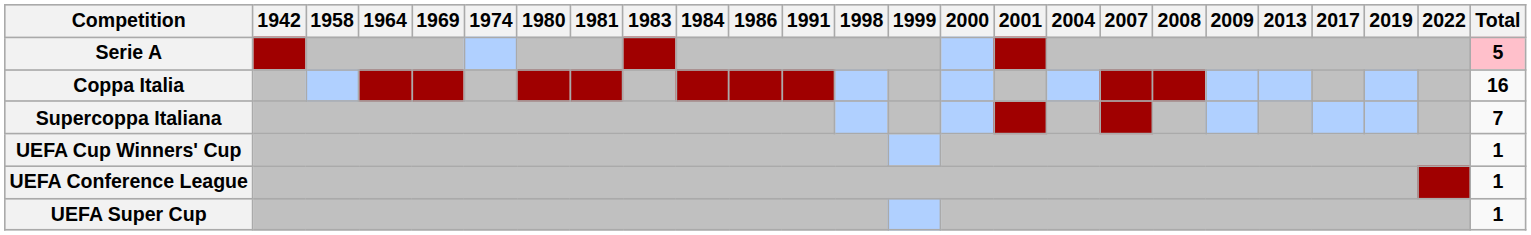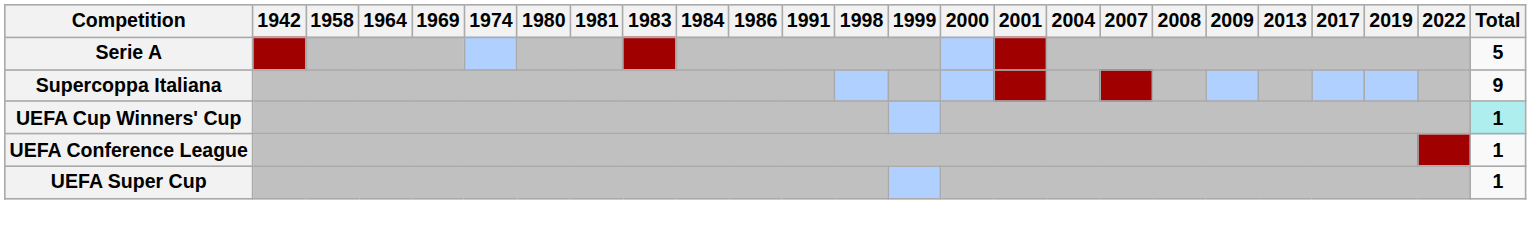 <table class="wikitable" style="text-align:center; font-size: 12px">
 <tr>
 <th>Competition</th>
 <th>1942</th>
 <th>1958</th>
 <th>1964</th>
 <th>1969</th>
 <th>1974</th>
 <th>1980</th>
 <th>1981</th>
 <th>1983</th>
 <th>1984</th>
 <th>1986</th>
 <th>1991</th>
 <th>1998</th>
 <th>1999</th>
 <th>2000</th>
 <th>2001</th>
 <th>2004</th>
 <th>2007</th>
 <th>2008</th>
 <th>2009</th>
 <th>2013</th>
 <th>2017</th>
 <th>2019</th>
 <th>2022</th>
 <th>Total</th>
 </tr>
 <tr>
 <th>Serie A</th>
 <td bgcolor=#A00000></td>
 <td colspan=3 rowspan=1 bgcolor=#C0C0C0></td>
 <td bgcolor=#B0d0ff></td>
 <td colspan=2 rowspan=1 bgcolor=#C0C0C0></td>
 <td bgcolor=#A00000></td>
 <td colspan=5 rowspan=1 bgcolor=#C0C0C0></td>
 <td bgcolor=#B0d0ff></td>
 <td bgcolor=#A00000></td>
 <td colspan=8 rowspan=1 bgcolor=#C0C0C0></td>
-<td style="background: pink;"><strong>5</strong></td>
-</tr>
-<tr>
-<th>Coppa Italia</th>
-<td bgcolor=#C0C0C0></td>
-<td bgcolor=#B0d0ff></td>
-<td bgcolor=#A00000></td>
-<td bgcolor=#A00000></td>
-<td bgcolor=#C0C0C0></td>
-<td bgcolor=#A00000></td>
-<td bgcolor=#A00000></td>
-<td bgcolor=#C0C0C0></td>
-<td bgcolor=#A00000></td>
-<td bgcolor=#A00000></td>
-<td bgcolor=#A00000></td>
-<td bgcolor=#B0d0ff></td>
-<td bgcolor=#C0C0C0></td>
-<td bgcolor=#B0d0ff></td>
-<td bgcolor=#C0C0C0></td>
-<td bgcolor=#B0d0ff></td>
-<td bgcolor=#A00000></td>
-<td bgcolor=#A00000></td>
-<td bgcolor=#B0d0ff></td>
-<td bgcolor=#B0d0ff></td>
-<td bgcolor=#C0C0C0></td>
-<td bgcolor=#B0d0ff></td>
-<td bgcolor=#C0C0C0></td>
-<td><strong>16</strong></td>
+<td><strong>5</strong></td>
 </tr>
 <tr>
 <th>Supercoppa Italiana</th>
 <td colspan=11 rowspan=1 bgcolor=#C0C0C0></td>
 <td bgcolor=#B0d0ff></td>
 <td bgcolor=#C0C0C0></td>
 <td bgcolor=#B0d0ff></td>
 <td bgcolor=#A00000></td>
 <td bgcolor=#C0C0C0></td>
 <td bgcolor=#A00000></td>
 <td bgcolor=#C0C0C0></td>
 <td bgcolor=#B0d0ff></td>
 <td bgcolor=#C0C0C0></td>
 <td bgcolor=#B0d0ff></td>
 <td bgcolor=#B0d0ff></td>
 <td bgcolor=#C0C0C0></td>
-<td><strong>7</strong></td>
+<td><strong>9</strong></td>
 </tr>
 <tr>
 <th>UEFA Cup Winners' Cup</th>
 <td colspan=12 rowspan=1 bgcolor=#C0C0C0></td>
 <td bgcolor=#B0d0ff></td>
 <td colspan=10 rowspan=1 bgcolor=#C0C0C0></td>
-<td><strong>1</strong></td>
+<td style="background: paleturquoise;"><strong>1</strong></td>
 </tr>
 <tr>
 <th>UEFA Conference League</th>
 <td colspan=22 rowspan=1 bgcolor=#C0C0C0></td>
 <td bgcolor=#A00000></td>
 <td><strong>1</strong></td>
 </tr>
 <tr>
 <th>UEFA Super Cup</th>
 <td colspan=12 rowspan=1 bgcolor=#C0C0C0></td>
 <td bgcolor=#B0d0ff></td>
 <td colspan=10 rowspan=1 bgcolor=#C0C0C0></td>
 <td><strong>1</strong></td>
 </tr>
 </table>
